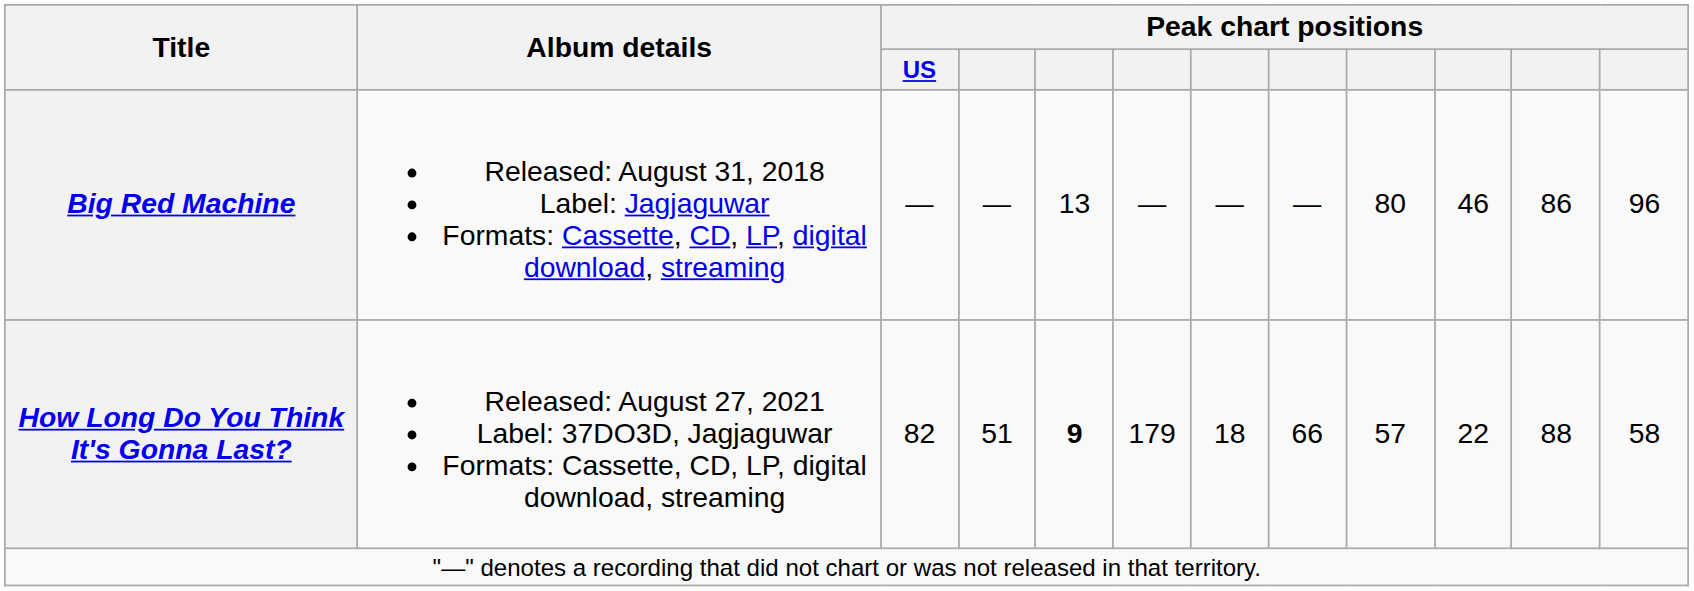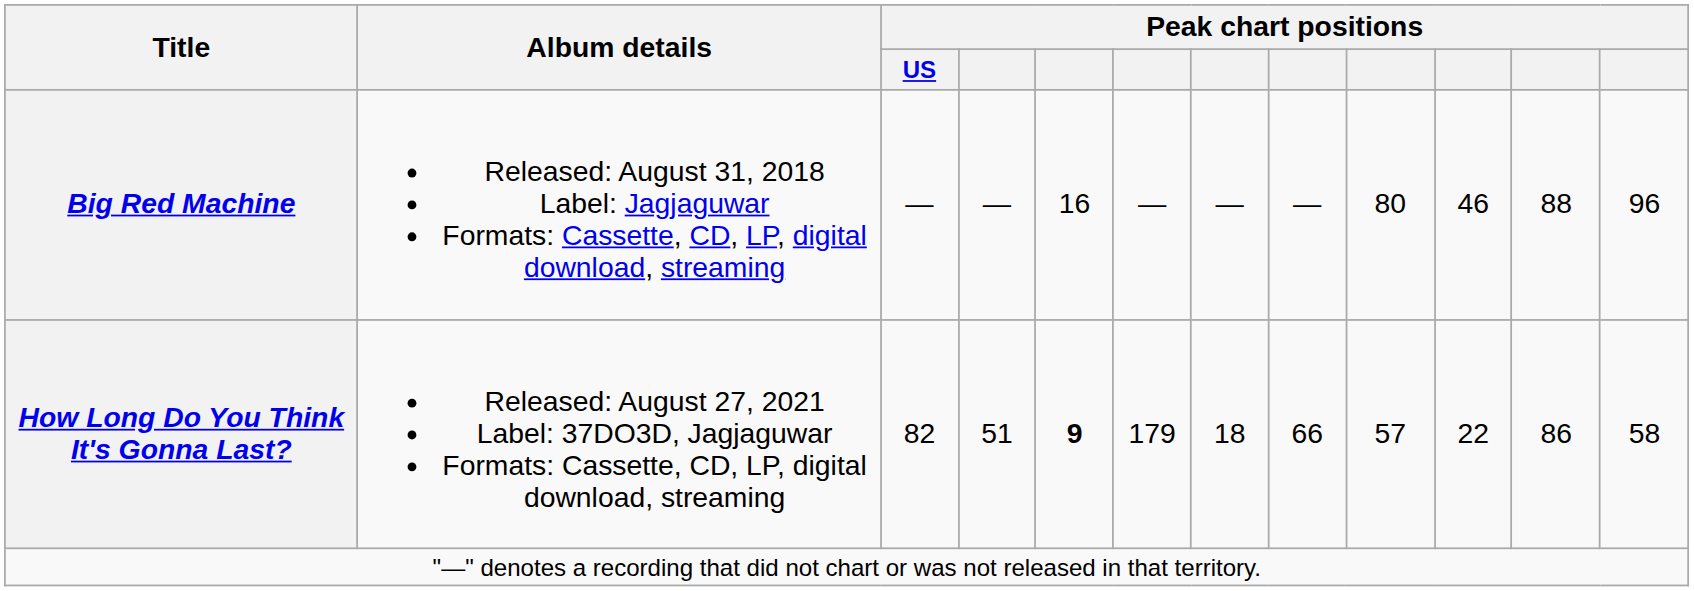 <table class="wikitable plainrowheaders" style="text-align:center;">
 <tr>
 <th scope="col" rowspan="2" style="width:12em;">Title</th>
 <th scope="col" rowspan="2" style="width:18em;">Album details</th>
 <th colspan="10">Peak chart positions</th>
 </tr>
 <tr>
 <th scope="col" style="width:2.75em;font-size:85%;"><a href='#'>US</a><br></th>
 <th scope="col" style="width:2.75em;font-size:85%;"><a href='#'></a><br></th>
 <th scope="col" style="width:2.75em;font-size:85%;"><a href='#'></a><br></th>
 <th scope="col" style="width:2.75em;font-size:85%;"><a href='#'></a><br></th>
 <th scope="col" style="width:2.75em;font-size:85%;"><a href='#'></a><br></th>
 <th scope="col" style="width:2.75em;font-size:85%;"><a href='#'></a><br></th>
 <th scope="col" style="width:3em;font-size:90%;"><a href='#'></a><br></th>
 <th scope="col" style="width:2.75em;font-size:85%;"><a href='#'></a><br></th>
 <th scope="col" style="width:3em;font-size:90%;"><a href='#'></a><br></th>
 <th scope="col" style="width:3em;font-size:90%;"><a href='#'></a><br></th>
 </tr>
 <tr>
 <th scope="row"><em><a href='#'>Big Red Machine</a></em></th>
 <td><br><ul><li>Released: August 31, 2018</li><li>Label: <a href='#'>Jagjaguwar</a></li><li>Formats: <a href='#'>Cassette</a>, <a href='#'>CD</a>, <a href='#'>LP</a>, <a href='#'>digital download</a>, <a href='#'>streaming</a></li></ul></td>
 <td>—</td>
 <td>—</td>
-<td>13</td>
+<td>16</td>
 <td>—</td>
 <td>—</td>
 <td>—</td>
 <td>80</td>
 <td>46</td>
-<td>86</td>
+<td>88</td>
 <td>96</td>
 </tr>
 <tr>
 <th scope="row"><em><a href='#'>How Long Do You Think It's Gonna Last?</a></em></th>
 <td><br><ul><li>Released: August 27, 2021</li><li>Label: 37DO3D, Jagjaguwar</li><li>Formats: Cassette, CD, LP, digital download, streaming</li></ul></td>
 <td>82</td>
 <td>51</td>
 <td><strong>9</strong></td>
 <td>179</td>
 <td>18</td>
 <td>66</td>
 <td>57</td>
 <td>22</td>
-<td>88</td>
+<td>86</td>
 <td>58</td>
 </tr>
 <tr>
 <td colspan="14" style="font-size:85%">"—" denotes a recording that did not chart or was not released in that territory.</td>
 </tr>
 </table>
